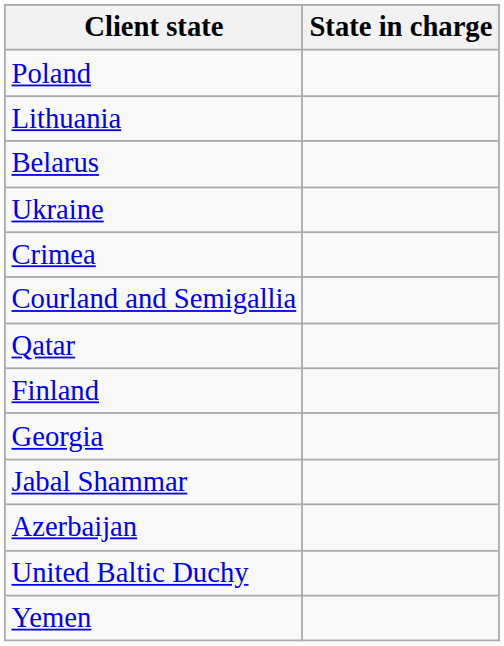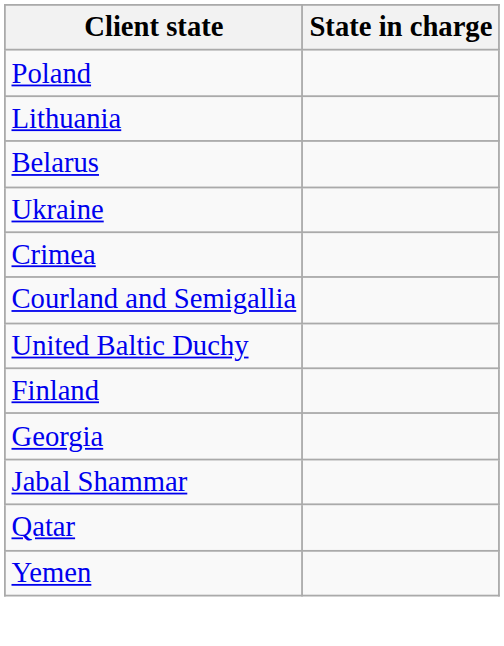 <table class="wikitable">
 <tr>
 <th>Client state</th>
 <th>State in charge</th>
 </tr>
 <tr>
 <td><a href='#'>Poland</a></td>
 <td></td>
 </tr>
 <tr>
 <td><a href='#'>Lithuania</a></td>
 <td></td>
 </tr>
 <tr>
 <td><a href='#'>Belarus</a></td>
 <td></td>
 </tr>
 <tr>
 <td><a href='#'>Ukraine</a></td>
 <td></td>
 </tr>
 <tr>
 <td><a href='#'>Crimea</a></td>
 <td></td>
 </tr>
 <tr>
 <td><a href='#'>Courland and Semigallia</a></td>
 <td></td>
 </tr>
 <tr>
-<td><a href='#'>Qatar</a></td>
+<td><a href='#'>United Baltic Duchy</a></td>
 <td></td>
 </tr>
 <tr>
 <td><a href='#'>Finland</a></td>
 <td></td>
 </tr>
 <tr>
 <td><a href='#'>Georgia</a></td>
 <td></td>
 </tr>
 <tr>
 <td><a href='#'>Jabal Shammar</a></td>
 <td></td>
 </tr>
 <tr>
-<td><a href='#'>Azerbaijan</a></td>
-<td></td>
-</tr>
-<tr>
-<td><a href='#'>United Baltic Duchy</a></td>
+<td><a href='#'>Qatar</a></td>
 <td></td>
 </tr>
 <tr>
 <td><a href='#'>Yemen</a></td>
 <td></td>
 </tr>
 </table>
